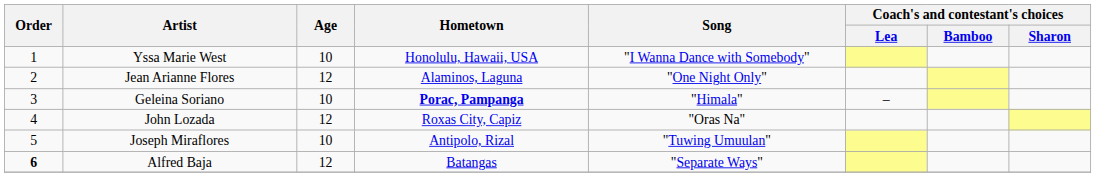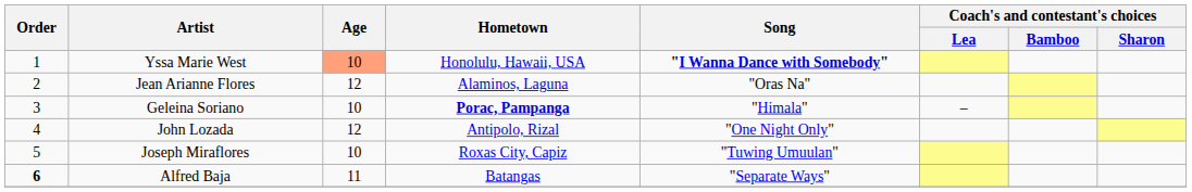 <table class="wikitable" style="text-align:center; line-height:17px; width:100%;">
 <tr>
 <th scope="col" rowspan="2" width="05%">Order</th>
 <th scope="col" rowspan="2" width="20%">Artist</th>
 <th scope="col" rowspan="2" width="05%">Age</th>
 <th scope="col" rowspan="2" width="20%">Hometown</th>
 <th scope="col" rowspan="2" width="22%">Song</th>
 <th scope="col" colspan="4" width="28%">Coach's and contestant's choices</th>
 </tr>
 <tr>
 <th width="07%"><a href='#'>Lea</a></th>
 <th width="07%"><a href='#'>Bamboo</a></th>
 <th width="07%"><a href='#'>Sharon</a></th>
 </tr>
 <tr>
 <td scope="row">1</td>
 <td>Yssa Marie West</td>
-<td>10</td>
+<td style="background: lightsalmon;">10</td>
 <td><a href='#'>Honolulu, Hawaii, USA</a></td>
-<td>"<a href='#'>I Wanna Dance with Somebody</a>"</td>
+<td><strong>"<a href='#'>I Wanna Dance with Somebody</a>"</strong></td>
 <td style="background:#fdfc8f;"><strong></strong></td>
 <td><strong></strong></td>
 <td><strong></strong></td>
 </tr>
 <tr>
 <td scope="row">2</td>
 <td>Jean Arianne Flores</td>
 <td>12</td>
 <td><a href='#'>Alaminos, Laguna</a></td>
-<td>"<a href='#'>One Night Only</a>"</td>
+<td>"Oras Na"</td>
 <td><strong></strong></td>
 <td style="background:#fdfc8f;"><strong></strong></td>
 <td><strong></strong></td>
 </tr>
 <tr>
 <td scope="row">3</td>
 <td>Geleina Soriano</td>
 <td>10</td>
 <td><strong><a href='#'>Porac, Pampanga</a></strong></td>
 <td>"<a href='#'>Himala</a>"</td>
 <td>–</td>
 <td style="background:#fdfc8f;"><strong></strong></td>
 <td><strong></strong></td>
 </tr>
 <tr>
 <td scope="row">4</td>
 <td>John Lozada</td>
 <td>12</td>
-<td><a href='#'>Roxas City, Capiz</a></td>
-<td>"Oras Na"</td>
+<td><a href='#'>Antipolo, Rizal</a></td>
+<td>"<a href='#'>One Night Only</a>"</td>
 <td><strong></strong></td>
 <td><strong></strong></td>
 <td style="background:#fdfc8f;"><strong></strong></td>
 </tr>
 <tr>
 <td scope="row">5</td>
 <td>Joseph Miraflores</td>
 <td>10</td>
-<td><a href='#'>Antipolo, Rizal</a></td>
+<td><a href='#'>Roxas City, Capiz</a></td>
 <td>"<a href='#'>Tuwing Umuulan</a>"</td>
 <td style="background:#fdfc8f;"><strong></strong></td>
 <td><strong></strong></td>
 <td><strong></strong></td>
 </tr>
 <tr>
 <td scope="row"><strong>6</strong></td>
 <td>Alfred Baja</td>
-<td>12</td>
+<td>11</td>
 <td><a href='#'>Batangas</a></td>
 <td>"<a href='#'>Separate Ways</a>"</td>
 <td style="background:#fdfc8f;"><strong></strong></td>
 <td><strong></strong></td>
 <td><strong></strong></td>
 </tr>
 <tr>
 </tr>
 </table>
